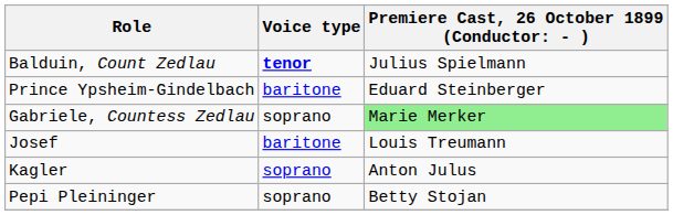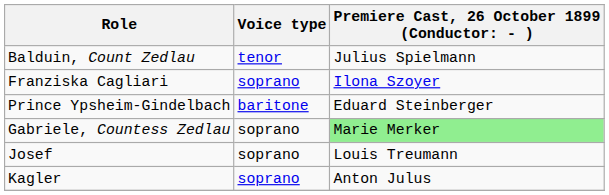 <table class="wikitable">
 <tr>
 <th>Role</th>
 <th>Voice type</th>
 <th>Premiere Cast, 26 October 1899<br>(Conductor: - )</th>
 </tr>
 <tr>
 <td>Balduin, <em>Count Zedlau</em></td>
-<td><strong><a href='#'>tenor</a></strong></td>
+<td><a href='#'>tenor</a></td>
 <td>Julius Spielmann</td>
+</tr>
+<tr>
+<td>Franziska Cagliari</td>
+<td><a href='#'>soprano</a></td>
+<td><a href='#'>Ilona Szoyer</a></td>
 </tr>
 <tr>
 <td>Prince Ypsheim-Gindelbach</td>
 <td><a href='#'>baritone</a></td>
 <td>Eduard Steinberger</td>
 </tr>
 <tr>
 <td>Gabriele, <em>Countess Zedlau</em></td>
 <td>soprano</td>
 <td style="background: lightgreen;">Marie Merker</td>
 </tr>
 <tr>
 <td>Josef</td>
-<td><a href='#'>baritone</a></td>
+<td>soprano</td>
 <td>Louis Treumann</td>
 </tr>
 <tr>
 <td>Kagler</td>
 <td><a href='#'>soprano</a></td>
 <td>Anton Julus</td>
 </tr>
 <tr>
-<td>Pepi Pleininger</td>
-<td>soprano</td>
-<td>Betty Stojan</td>
-</tr>
-<tr>
 </tr>
 </table>
